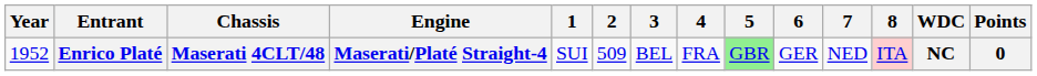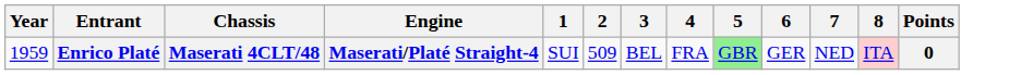 <table class="wikitable" style="text-align:center; font-size:90%">
 <tr>
 <th>Year</th>
 <th>Entrant</th>
 <th>Chassis</th>
 <th>Engine</th>
 <th>1</th>
 <th>2</th>
 <th>3</th>
 <th>4</th>
 <th>5</th>
 <th>6</th>
 <th>7</th>
 <th>8</th>
-<th>WDC</th>
 <th>Points</th>
 </tr>
 <tr>
-<td><a href='#'>1952</a></td>
+<td><a href='#'>1959</a></td>
 <th><a href='#'>Enrico Platé</a></th>
 <th><a href='#'>Maserati</a> <a href='#'>4CLT/48</a></th>
 <th><a href='#'>Maserati</a>/<a href='#'>Platé</a> <a href='#'>Straight-4</a></th>
 <td><a href='#'>SUI</a></td>
 <td><a href='#'>509</a></td>
 <td><a href='#'>BEL</a></td>
 <td><a href='#'>FRA</a></td>
 <td style="background: lightgreen;"><a href='#'>GBR</a></td>
 <td><a href='#'>GER</a></td>
 <td><a href='#'>NED</a></td>
 <td style="background:#FFCFCF;"><a href='#'>ITA</a><br></td>
-<th>NC</th>
 <th>0</th>
 </tr>
 </table>
